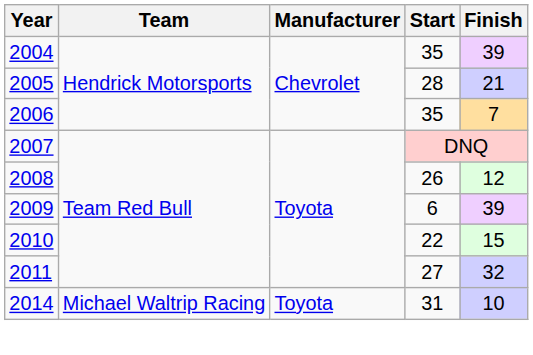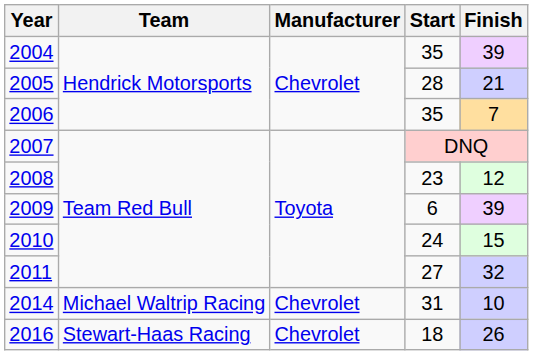 <table class="wikitable" style="font-size: 90%;">
 <tr>
 <th>Year</th>
 <th>Team</th>
 <th>Manufacturer</th>
 <th>Start</th>
 <th>Finish</th>
 </tr>
 <tr>
 <td><a href='#'>2004</a></td>
 <td rowspan=3><a href='#'>Hendrick Motorsports</a></td>
 <td rowspan=3><a href='#'>Chevrolet</a></td>
 <td align=center>35</td>
 <td align=center style="background:#EFCFFF;">39</td>
 </tr>
 <tr>
 <td><a href='#'>2005</a></td>
 <td align=center>28</td>
 <td align=center style="background:#CFCFFF;">21</td>
 </tr>
 <tr>
 <td><a href='#'>2006</a></td>
 <td align=center>35</td>
 <td align=center style="background:#FFDF9F;">7</td>
 </tr>
 <tr>
 <td><a href='#'>2007</a></td>
 <td rowspan=5><a href='#'>Team Red Bull</a></td>
 <td rowspan=5><a href='#'>Toyota</a></td>
 <td align=center colspan=2 style="background:#FFCFCF;">DNQ</td>
 </tr>
 <tr>
 <td><a href='#'>2008</a></td>
-<td align=center>26</td>
+<td align=center>23</td>
 <td align=center style="background:#DFFFDF;">12</td>
 </tr>
 <tr>
 <td><a href='#'>2009</a></td>
 <td align=center>6</td>
 <td align=center style="background:#EFCFFF;">39</td>
 </tr>
 <tr>
 <td><a href='#'>2010</a></td>
-<td align=center>22</td>
+<td align=center>24</td>
 <td align=center style="background:#DFFFDF;">15</td>
 </tr>
 <tr>
 <td><a href='#'>2011</a></td>
 <td align=center>27</td>
 <td align=center style="background:#CFCFFF;">32</td>
 </tr>
 <tr>
 <td><a href='#'>2014</a></td>
 <td><a href='#'>Michael Waltrip Racing</a></td>
-<td><a href='#'>Toyota</a></td>
+<td><a href='#'>Chevrolet</a></td>
 <td align=center>31</td>
 <td align=center style="background:#CFCFFF;">10</td>
 </tr>
+<tr>
+<td><a href='#'>2016</a></td>
+<td><a href='#'>Stewart-Haas Racing</a></td>
+<td><a href='#'>Chevrolet</a></td>
+<td align=center>18</td>
+<td align=center style="background:#CFCFFF;">26</td>
+</tr>
 </table>
